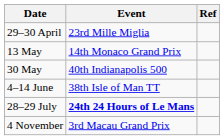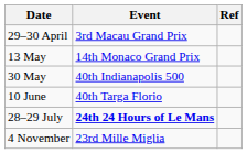 <table class="wikitable" style="font-size: 85%">
 <tr>
 <th>Date</th>
 <th>Event</th>
 <th>Ref</th>
 </tr>
 <tr>
 <td>29–30 April</td>
-<td><a href='#'>23rd Mille Miglia</a></td>
+<td><a href='#'>3rd Macau Grand Prix</a></td>
 <td></td>
 </tr>
 <tr>
 <td>13 May</td>
 <td><a href='#'>14th Monaco Grand Prix</a></td>
 <td></td>
 </tr>
 <tr>
 <td>30 May</td>
 <td><a href='#'>40th Indianapolis 500</a></td>
 <td></td>
 </tr>
 <tr>
-<td>4–14 June</td>
-<td><a href='#'>38th Isle of Man TT</a></td>
+<td>10 June</td>
+<td><a href='#'>40th Targa Florio</a></td>
 <td></td>
 </tr>
 <tr>
 <td>28–29 July</td>
 <td><strong><a href='#'>24th 24 Hours of Le Mans</a></strong></td>
 <td></td>
 </tr>
 <tr>
 <td>4 November</td>
-<td><a href='#'>3rd Macau Grand Prix</a></td>
+<td><a href='#'>23rd Mille Miglia</a></td>
 <td></td>
 </tr>
 </table>
